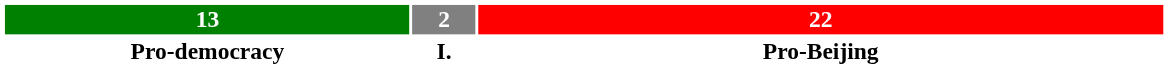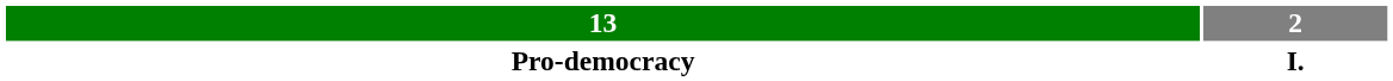 <table style="width:50%; text-align:center;">
 <tr style="color:white;">
 <td style="background:green; width:35.14%;"><strong>13</strong></td>
 <td style="background:gray; width:5.41%;"><strong>2</strong></td>
-<td style="background:red; width:59.46%;"><strong>22</strong></td>
 </tr>
 <tr>
 <td><span><strong>Pro-democracy</strong></span></td>
 <td><span><strong>I.</strong></span></td>
-<td><span><strong>Pro-Beijing</strong></span></td>
 </tr>
 </table>
